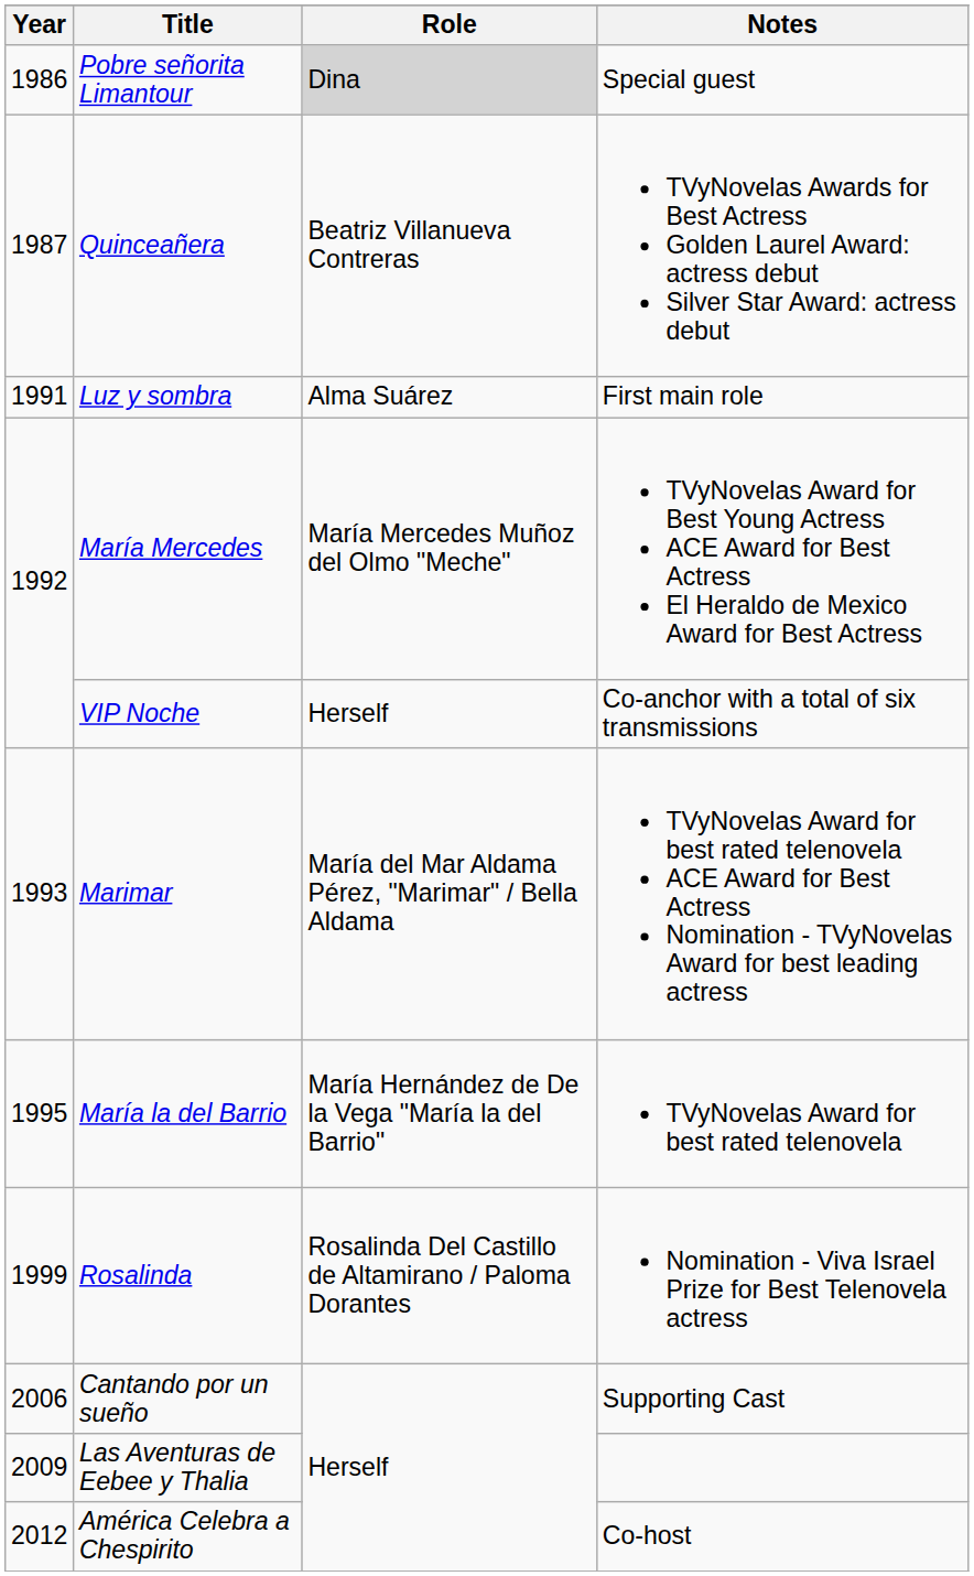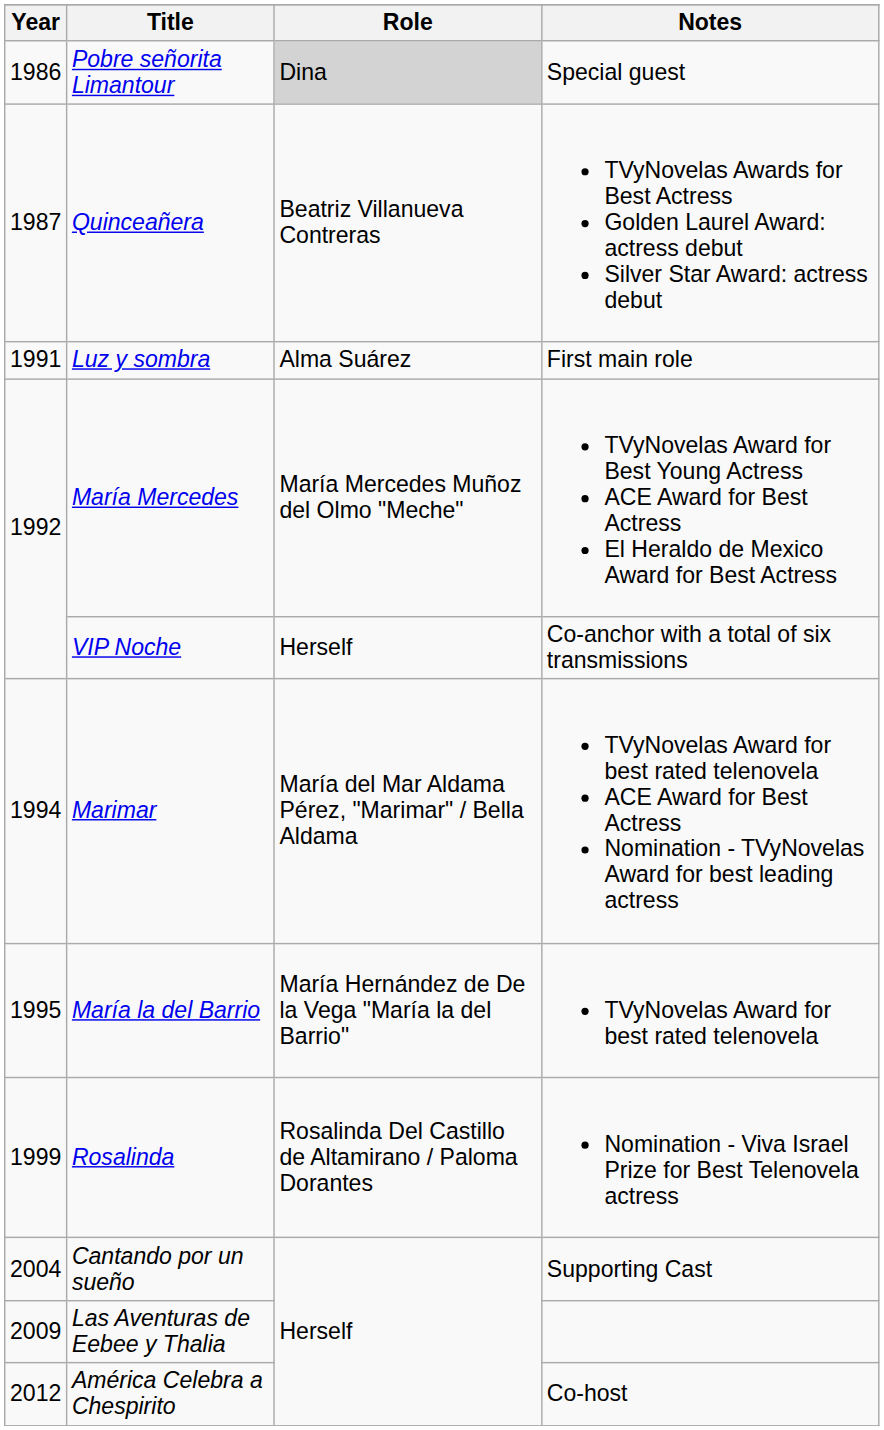 <table class="wikitable sortable">
 <tr>
 </tr>
 <tr>
 <th>Year</th>
 <th>Title</th>
 <th>Role</th>
 <th class="unsortable">Notes</th>
 </tr>
 <tr>
 <td>1986</td>
 <td><em><a href='#'>Pobre señorita Limantour</a></em></td>
 <td style="background: lightgrey;">Dina</td>
 <td align="left">Special guest</td>
 </tr>
 <tr>
 <td>1987</td>
 <td><em><a href='#'>Quinceañera</a></em></td>
 <td>Beatriz Villanueva Contreras</td>
 <td><br><ul><li>TVyNovelas Awards for Best Actress </li><li>Golden Laurel Award: actress debut</li><li>Silver Star Award: actress debut</li></ul></td>
 </tr>
 <tr>
 <td>1991</td>
 <td><em><a href='#'>Luz y sombra</a></em></td>
 <td>Alma Suárez</td>
 <td>First main role</td>
 </tr>
 <tr>
 <td rowspan="2">1992</td>
 <td><em><a href='#'>María Mercedes</a></em></td>
 <td>María Mercedes Muñoz del Olmo "Meche"</td>
 <td><br><ul><li>TVyNovelas Award for Best Young Actress</li><li>ACE Award for Best Actress</li><li>El Heraldo de Mexico Award for Best Actress</li></ul></td>
 </tr>
 <tr>
 <td><em><a href='#'>VIP Noche</a></em></td>
 <td align="left">Herself</td>
 <td align="left">Co-anchor with a total of six transmissions</td>
 </tr>
 <tr>
-<td>1993</td>
+<td>1994</td>
 <td><em><a href='#'>Marimar</a></em></td>
 <td>María del Mar Aldama Pérez, "Marimar" / Bella Aldama</td>
 <td><br><ul><li>TVyNovelas Award for best rated telenovela</li><li>ACE Award for Best Actress</li><li>Nomination - TVyNovelas Award for best leading actress</li></ul></td>
 </tr>
 <tr>
 <td>1995</td>
 <td><em><a href='#'>María la del Barrio</a></em></td>
 <td>María Hernández de De la Vega "María la del Barrio"</td>
 <td><br><ul><li>TVyNovelas Award for best rated telenovela</li></ul></td>
 </tr>
 <tr>
 <td>1999</td>
 <td><em><a href='#'>Rosalinda</a></em></td>
 <td>Rosalinda Del Castillo de Altamirano / Paloma Dorantes</td>
 <td><br><ul><li>Nomination - Viva Israel Prize for Best Telenovela actress</li></ul></td>
 </tr>
 <tr>
-<td>2006</td>
+<td>2004</td>
 <td><em>Cantando por un sueño</em></td>
 <td align="left" rowspan="3">Herself</td>
 <td>Supporting Cast</td>
 </tr>
 <tr>
 <td>2009</td>
 <td><em>Las Aventuras de Eebee y Thalia</em></td>
 <td></td>
 </tr>
 <tr>
 <td>2012</td>
 <td><em>América Celebra a Chespirito</em></td>
 <td align="left">Co-host</td>
 </tr>
 <tr>
 </tr>
 </table>
